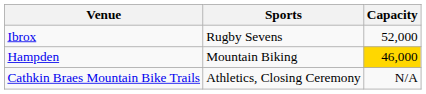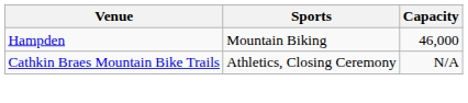 <table class="wikitable sortable">
 <tr>
 <th>Venue</th>
 <th class="unsortable">Sports</th>
 <th>Capacity</th>
 </tr>
 <tr>
-<td><a href='#'>Ibrox</a></td>
-<td>Rugby Sevens</td>
-<td align="right">52,000</td>
-</tr>
-<tr>
 <td><a href='#'>Hampden</a></td>
 <td>Mountain Biking</td>
-<td align="right" style="background: gold;">46,000</td>
+<td align="right">46,000</td>
 </tr>
 <tr>
 <td><a href='#'>Cathkin Braes Mountain Bike Trails</a></td>
 <td>Athletics, Closing Ceremony</td>
 <td align="right">N/A</td>
 </tr>
 </table>
